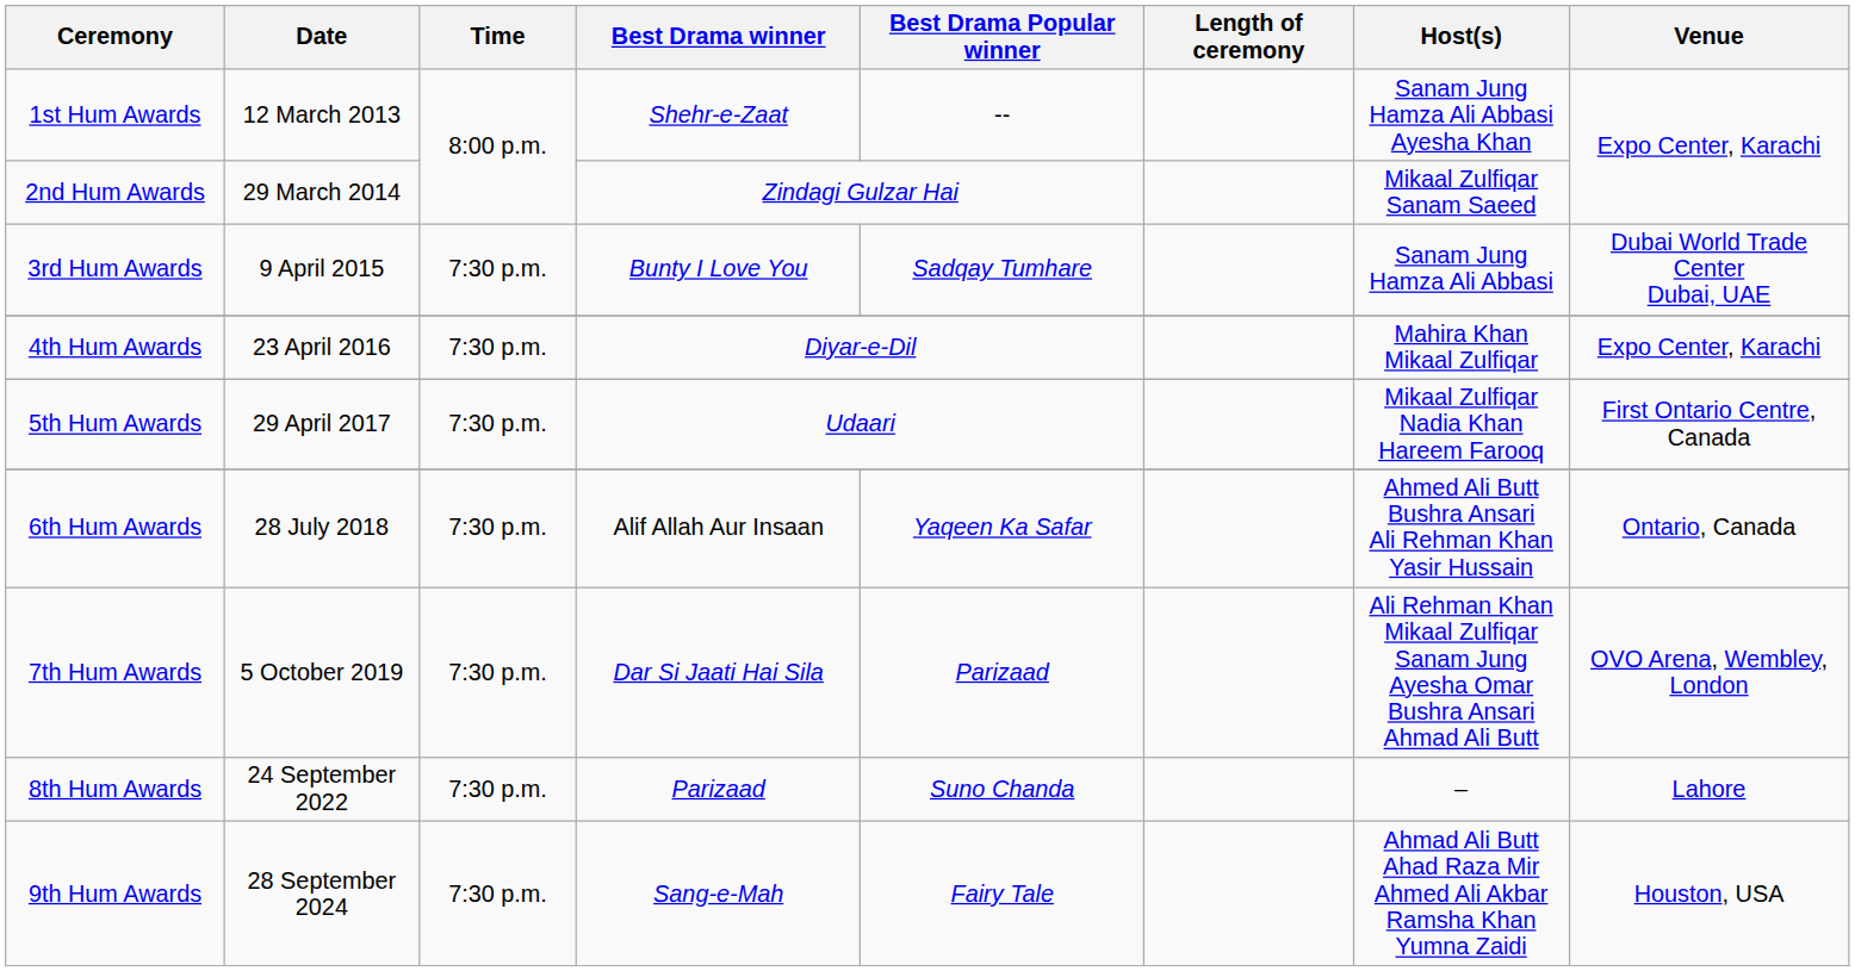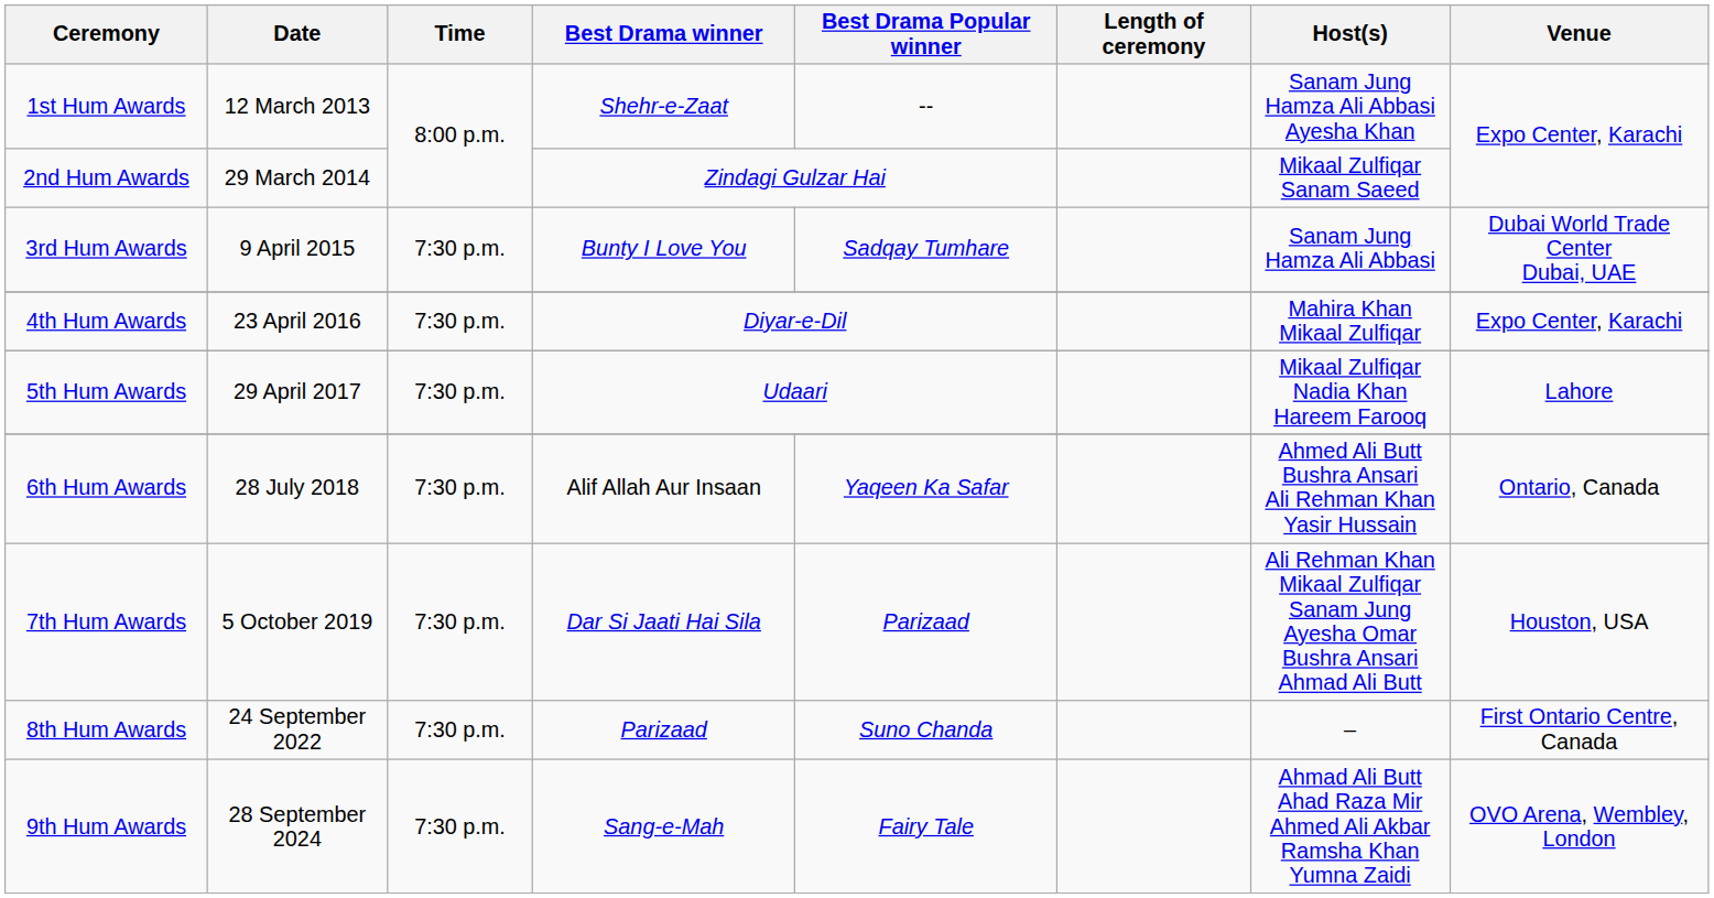 <table class="sortable wikitable" style="text-align: center">
 <tr>
 <th data-sort-type="number" style="width:190px;">Ceremony</th>
 <th style="width:160px;">Date</th>
 <th style="width:125px;">Time</th>
 <th style="width:280px;"><a href='#'>Best Drama winner</a></th>
 <th style="width:280px;"><a href='#'>Best Drama Popular winner</a></th>
 <th style="width:180px;">Length of ceremony</th>
 <th style="width:200px;">Host(s)</th>
 <th style="width:270px;">Venue</th>
 </tr>
 <tr>
 <td><a href='#'>1st Hum Awards</a></td>
 <td>12 March 2013</td>
 <td rowspan="2">8:00 p.m.</td>
 <td><em><a href='#'>Shehr-e-Zaat</a></em></td>
 <td>--</td>
 <td></td>
 <td><a href='#'>Sanam Jung</a><br><a href='#'>Hamza Ali Abbasi</a><br><a href='#'>Ayesha Khan</a></td>
 <td rowspan="2"><a href='#'>Expo Center</a>, <a href='#'>Karachi</a></td>
 </tr>
 <tr>
 <td><a href='#'>2nd Hum Awards</a></td>
 <td>29 March 2014</td>
 <td colspan="2"><em><a href='#'>Zindagi Gulzar Hai</a></em></td>
 <td></td>
 <td><a href='#'>Mikaal Zulfiqar</a> <br> <a href='#'>Sanam Saeed</a></td>
 </tr>
 <tr>
 <td><a href='#'>3rd Hum Awards</a></td>
 <td>9 April 2015</td>
 <td>7:30 p.m.</td>
 <td><em><a href='#'>Bunty I Love You</a></em></td>
 <td><em><a href='#'>Sadqay Tumhare</a></em></td>
 <td></td>
 <td><a href='#'>Sanam Jung</a><br><a href='#'>Hamza Ali Abbasi</a></td>
 <td><a href='#'>Dubai World Trade Center</a><br><a href='#'>Dubai, UAE</a></td>
 </tr>
 <tr>
 </tr>
 <tr>
 <td><a href='#'>4th Hum Awards</a></td>
 <td>23 April 2016</td>
 <td>7:30 p.m.</td>
 <td colspan="2"><em><a href='#'>Diyar-e-Dil</a></em></td>
 <td></td>
 <td><a href='#'>Mahira Khan</a><br><a href='#'>Mikaal Zulfiqar</a></td>
 <td><a href='#'>Expo Center</a>, <a href='#'>Karachi</a></td>
 </tr>
 <tr>
 </tr>
 <tr>
 <td><a href='#'>5th Hum Awards</a></td>
 <td>29 April 2017</td>
 <td>7:30 p.m.</td>
 <td colspan="2"><em><a href='#'>Udaari</a></em></td>
 <td></td>
 <td><a href='#'>Mikaal Zulfiqar</a><br><a href='#'>Nadia Khan</a><br><a href='#'>Hareem Farooq</a></td>
-<td><a href='#'>First Ontario Centre</a>, Canada</td>
+<td><a href='#'>Lahore</a></td>
 </tr>
 <tr>
 </tr>
 <tr>
 <td><a href='#'>6th Hum Awards</a></td>
 <td>28 July 2018</td>
 <td>7:30 p.m.</td>
 <td>Alif Allah Aur Insaan</td>
 <td><em><a href='#'>Yaqeen Ka Safar</a></em></td>
 <td></td>
 <td><a href='#'>Ahmed Ali Butt</a><br><a href='#'>Bushra Ansari</a><br> <a href='#'>Ali Rehman Khan</a><br><a href='#'>Yasir Hussain</a></td>
 <td><a href='#'>Ontario</a>, Canada</td>
 </tr>
 <tr>
 <td><a href='#'>7th Hum Awards</a></td>
 <td>5 October 2019</td>
 <td>7:30 p.m.</td>
 <td><em><a href='#'>Dar Si Jaati Hai Sila</a></em></td>
 <td><em><a href='#'>Parizaad</a></em></td>
 <td></td>
 <td><a href='#'>Ali Rehman Khan</a><br><a href='#'>Mikaal Zulfiqar</a><br><a href='#'>Sanam Jung</a><br><a href='#'>Ayesha Omar</a><br><a href='#'>Bushra Ansari</a><br><a href='#'>Ahmad Ali Butt</a></td>
-<td><a href='#'>OVO Arena</a>, <a href='#'>Wembley</a>, <a href='#'>London</a></td>
+<td><a href='#'>Houston</a>, USA</td>
 </tr>
 <tr>
 <td><a href='#'>8th Hum Awards</a></td>
 <td>24 September 2022</td>
 <td>7:30 p.m.</td>
 <td><em><a href='#'>Parizaad</a></em></td>
 <td><em><a href='#'>Suno Chanda</a></em></td>
 <td></td>
 <td>–</td>
-<td><a href='#'>Lahore</a></td>
+<td><a href='#'>First Ontario Centre</a>, Canada</td>
 </tr>
 <tr>
 <td><a href='#'>9th Hum Awards</a></td>
 <td>28 September 2024</td>
 <td>7:30 p.m.</td>
 <td><em><a href='#'>Sang-e-Mah</a></em></td>
 <td><em><a href='#'>Fairy Tale</a></em></td>
 <td></td>
 <td><a href='#'>Ahmad Ali Butt</a><br><a href='#'>Ahad Raza Mir</a><br><a href='#'>Ahmed Ali Akbar</a><br><a href='#'>Ramsha Khan</a><br><a href='#'>Yumna Zaidi</a></td>
-<td><a href='#'>Houston</a>, USA</td>
+<td><a href='#'>OVO Arena</a>, <a href='#'>Wembley</a>, <a href='#'>London</a></td>
 </tr>
 </table>
